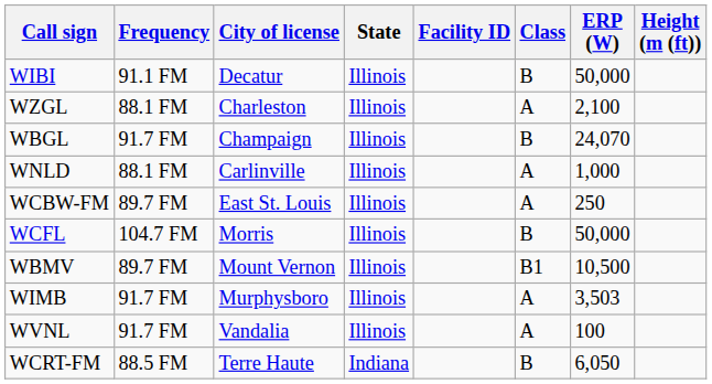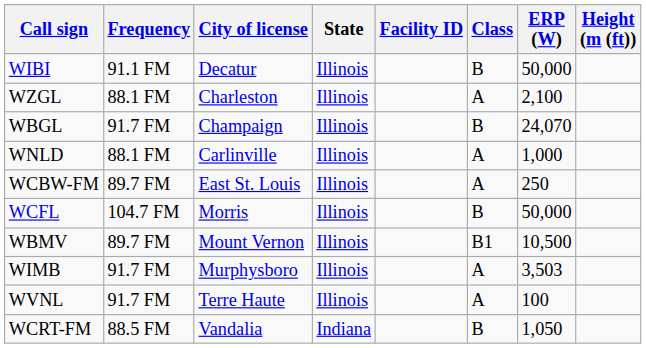 <table class="wikitable sortable">
 <tr>
 <th><a href='#'>Call sign</a></th>
 <th data-sort-type="number"><a href='#'>Frequency</a></th>
 <th><a href='#'>City of license</a></th>
 <th>State</th>
 <th data-sort-type="number"><a href='#'>Facility ID</a></th>
 <th><a href='#'>Class</a></th>
 <th data-sort-type="number"><a href='#'>ERP</a><br>(<a href='#'>W</a>)</th>
 <th data-sort-type="number"><a href='#'>Height</a><br>(<a href='#'>m</a> (<a href='#'>ft</a>))</th>
 </tr>
 <tr>
 <td><a href='#'>WIBI</a></td>
 <td>91.1 FM</td>
 <td><a href='#'>Decatur</a></td>
 <td><a href='#'>Illinois</a></td>
 <td></td>
 <td>B</td>
 <td>50,000</td>
 <td></td>
 </tr>
 <tr>
 <td>WZGL</td>
 <td>88.1 FM</td>
 <td><a href='#'>Charleston</a></td>
 <td><a href='#'>Illinois</a></td>
 <td></td>
 <td>A</td>
 <td>2,100</td>
 <td></td>
 </tr>
 <tr>
 <td>WBGL</td>
 <td>91.7 FM</td>
 <td><a href='#'>Champaign</a></td>
 <td><a href='#'>Illinois</a></td>
 <td></td>
 <td>B</td>
 <td>24,070</td>
 <td></td>
 </tr>
 <tr>
 <td>WNLD</td>
 <td>88.1 FM</td>
 <td><a href='#'>Carlinville</a></td>
 <td><a href='#'>Illinois</a></td>
 <td></td>
 <td>A</td>
 <td>1,000</td>
 <td></td>
 </tr>
 <tr>
 <td>WCBW-FM</td>
 <td>89.7 FM</td>
 <td><a href='#'>East St. Louis</a></td>
 <td><a href='#'>Illinois</a></td>
 <td></td>
 <td>A</td>
 <td>250</td>
 <td></td>
 </tr>
 <tr>
 <td><a href='#'>WCFL</a></td>
 <td>104.7 FM</td>
 <td><a href='#'>Morris</a></td>
 <td><a href='#'>Illinois</a></td>
 <td></td>
 <td>B</td>
 <td>50,000</td>
 <td></td>
 </tr>
 <tr>
 <td>WBMV</td>
 <td>89.7 FM</td>
 <td><a href='#'>Mount Vernon</a></td>
 <td><a href='#'>Illinois</a></td>
 <td></td>
 <td>B1</td>
 <td>10,500</td>
 <td></td>
 </tr>
 <tr>
 <td>WIMB</td>
 <td>91.7 FM</td>
 <td><a href='#'>Murphysboro</a></td>
 <td><a href='#'>Illinois</a></td>
 <td></td>
 <td>A</td>
 <td>3,503</td>
 <td></td>
 </tr>
 <tr>
 <td>WVNL</td>
 <td>91.7 FM</td>
-<td><a href='#'>Vandalia</a></td>
+<td><a href='#'>Terre Haute</a></td>
 <td><a href='#'>Illinois</a></td>
 <td></td>
 <td>A</td>
 <td>100</td>
 <td></td>
 </tr>
 <tr>
 <td>WCRT-FM</td>
 <td>88.5 FM</td>
-<td><a href='#'>Terre Haute</a></td>
+<td><a href='#'>Vandalia</a></td>
 <td><a href='#'>Indiana</a></td>
 <td></td>
 <td>B</td>
-<td>6,050</td>
+<td>1,050</td>
 <td></td>
 </tr>
 </table>
